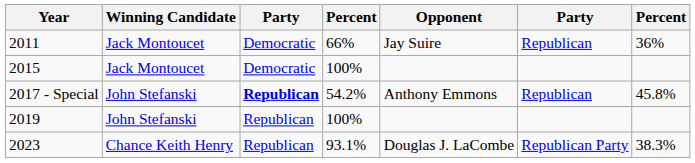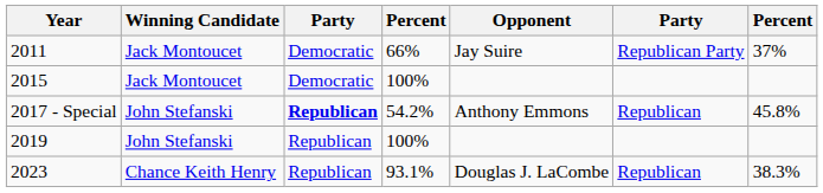 <table class="wikitable" style="margin:0.5em auto; font-size:95%;">
 <tr>
 <th>Year</th>
 <th>Winning Candidate</th>
 <th>Party</th>
 <th>Percent</th>
 <th>Opponent</th>
 <th>Party</th>
 <th>Percent</th>
 </tr>
 <tr>
 <td>2011</td>
 <td><a href='#'>Jack Montoucet</a></td>
 <td><a href='#'>Democratic</a></td>
 <td>66%</td>
 <td>Jay Suire</td>
-<td><a href='#'>Republican</a></td>
-<td>36%</td>
+<td><a href='#'>Republican Party</a></td>
+<td>37%</td>
 </tr>
 <tr>
 <td>2015</td>
 <td><a href='#'>Jack Montoucet</a></td>
 <td><a href='#'>Democratic</a></td>
 <td>100%</td>
 <td></td>
 <td></td>
 <td></td>
 </tr>
 <tr>
 <td>2017 - Special</td>
 <td><a href='#'>John Stefanski</a></td>
 <td><strong><a href='#'>Republican</a></strong></td>
 <td>54.2%</td>
 <td>Anthony Emmons</td>
 <td><a href='#'>Republican</a></td>
 <td>45.8%</td>
 </tr>
 <tr>
 <td>2019</td>
 <td><a href='#'>John Stefanski</a></td>
 <td><a href='#'>Republican</a></td>
 <td>100%</td>
 <td></td>
 <td></td>
 <td></td>
 </tr>
 <tr>
 <td>2023</td>
 <td><a href='#'>Chance Keith Henry</a></td>
 <td><a href='#'>Republican</a></td>
 <td>93.1%</td>
 <td>Douglas J. LaCombe</td>
-<td><a href='#'>Republican Party</a></td>
+<td><a href='#'>Republican</a></td>
 <td>38.3%</td>
 </tr>
 </table>
